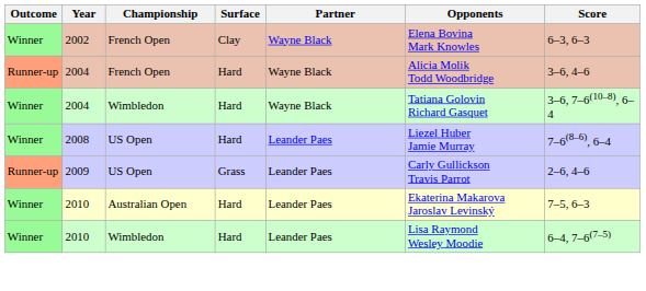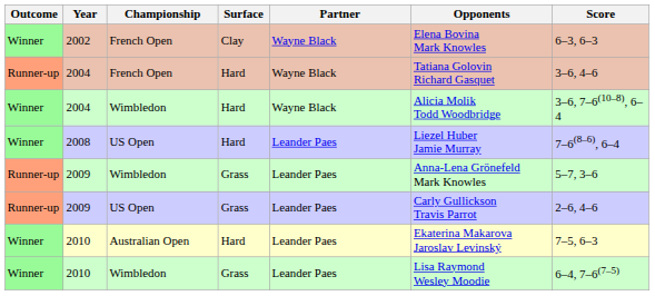 <table class="sortable wikitable">
 <tr>
 <th width="70">Outcome</th>
 <th width="50">Year</th>
 <th width="140">Championship</th>
 <th width="60">Surface</th>
 <th width="180">Partner</th>
 <th width="180">Opponents</th>
 <th width="120">Score</th>
 </tr>
 <tr bgcolor="EBC2AF">
 <td bgcolor="98FB98">Winner</td>
 <td>2002</td>
 <td>French Open</td>
 <td>Clay</td>
 <td> <a href='#'>Wayne Black</a></td>
 <td> <a href='#'>Elena Bovina</a> <br>  <a href='#'>Mark Knowles</a></td>
 <td>6–3, 6–3</td>
 </tr>
 <tr bgcolor="EBC2AF">
 <td bgcolor="FFA07A">Runner-up</td>
 <td>2004</td>
 <td>French Open</td>
 <td>Hard</td>
 <td> Wayne Black</td>
-<td> <a href='#'>Alicia Molik</a> <br> <a href='#'>Todd Woodbridge</a></td>
+<td> <a href='#'>Tatiana Golovin</a> <br>  <a href='#'>Richard Gasquet</a></td>
 <td>3–6, 4–6</td>
 </tr>
 <tr bgcolor="#CCFFCC">
 <td bgcolor="98FB98">Winner</td>
 <td>2004</td>
 <td>Wimbledon</td>
 <td>Hard</td>
 <td> Wayne Black</td>
-<td> <a href='#'>Tatiana Golovin</a> <br>  <a href='#'>Richard Gasquet</a></td>
+<td> <a href='#'>Alicia Molik</a> <br> <a href='#'>Todd Woodbridge</a></td>
 <td>3–6, 7–6<sup>(10–8)</sup>, 6–4</td>
 </tr>
 <tr bgcolor="#CCCCFF">
 <td bgcolor="98FB98">Winner</td>
 <td>2008</td>
 <td>US Open</td>
 <td>Hard</td>
 <td> <a href='#'>Leander Paes</a></td>
 <td> <a href='#'>Liezel Huber</a> <br> <a href='#'>Jamie Murray</a></td>
 <td>7–6<sup>(8–6)</sup>, 6–4</td>
+</tr>
+<tr bgcolor="#CCFFCC">
+<td bgcolor="FFA07A">Runner-up</td>
+<td>2009</td>
+<td>Wimbledon</td>
+<td>Grass</td>
+<td> Leander Paes</td>
+<td> <a href='#'>Anna-Lena Grönefeld</a> <br>  Mark Knowles</td>
+<td>5–7, 3–6</td>
 </tr>
 <tr bgcolor="#CCCCFF">
 <td bgcolor="FFA07A">Runner-up</td>
 <td>2009</td>
 <td>US Open</td>
 <td>Grass</td>
 <td> Leander Paes</td>
 <td> <a href='#'>Carly Gullickson</a> <br>  <a href='#'>Travis Parrot</a></td>
 <td>2–6, 4–6</td>
 </tr>
 <tr bgcolor="#FFFFCC">
 <td bgcolor="98FB98">Winner</td>
 <td>2010</td>
 <td>Australian Open</td>
 <td>Hard</td>
 <td> Leander Paes</td>
 <td> <a href='#'>Ekaterina Makarova</a> <br>  <a href='#'>Jaroslav Levinský</a></td>
 <td>7–5, 6–3</td>
 </tr>
 <tr bgcolor="#CCFFCC">
 <td bgcolor="98FB98">Winner</td>
 <td>2010</td>
 <td>Wimbledon</td>
-<td>Hard</td>
+<td>Grass</td>
 <td> Leander Paes</td>
 <td> <a href='#'>Lisa Raymond</a> <br>  <a href='#'>Wesley Moodie</a></td>
 <td>6–4, 7–6<sup>(7–5)</sup></td>
 </tr>
 </table>
